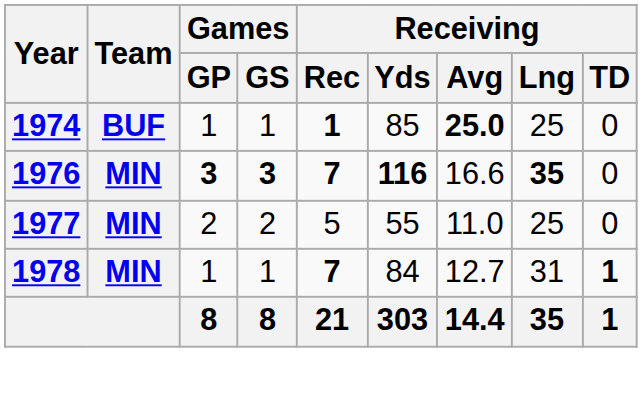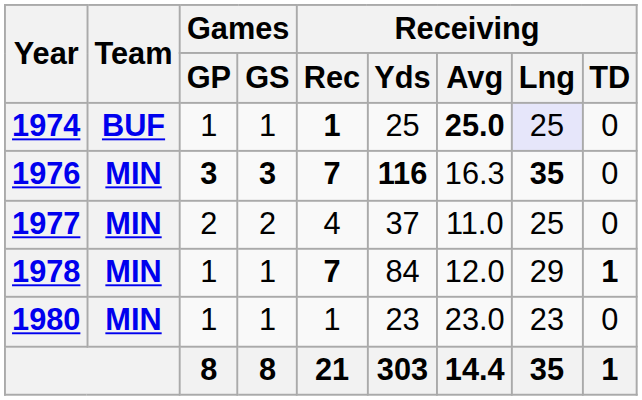 <table class="wikitable" style="text-align:center">
 <tr>
 <th rowspan="2">Year</th>
 <th rowspan="2">Team</th>
 <th colspan="2">Games</th>
 <th colspan="5">Receiving</th>
 </tr>
 <tr>
 <th>GP</th>
 <th>GS</th>
 <th>Rec</th>
 <th>Yds</th>
 <th>Avg</th>
 <th>Lng</th>
 <th>TD</th>
 </tr>
 <tr>
 <th><a href='#'>1974</a></th>
 <th><a href='#'>BUF</a></th>
 <td>1</td>
 <td>1</td>
 <td><strong>1</strong></td>
-<td>85</td>
+<td>25</td>
 <td><strong>25.0</strong></td>
-<td>25</td>
+<td style="background: lavender;">25</td>
 <td>0</td>
 </tr>
 <tr>
 <th><a href='#'>1976</a></th>
 <th><a href='#'>MIN</a></th>
 <td><strong>3</strong></td>
 <td><strong>3</strong></td>
 <td><strong>7</strong></td>
 <td><strong>116</strong></td>
-<td>16.6</td>
+<td>16.3</td>
 <td><strong>35</strong></td>
 <td>0</td>
 </tr>
 <tr>
 <th><a href='#'>1977</a></th>
 <th><a href='#'>MIN</a></th>
 <td>2</td>
 <td>2</td>
-<td>5</td>
-<td>55</td>
+<td>4</td>
+<td>37</td>
 <td>11.0</td>
 <td>25</td>
 <td>0</td>
 </tr>
 <tr>
 <th><a href='#'>1978</a></th>
 <th><a href='#'>MIN</a></th>
 <td>1</td>
 <td>1</td>
 <td><strong>7</strong></td>
 <td>84</td>
-<td>12.7</td>
-<td>31</td>
+<td>12.0</td>
+<td>29</td>
 <td><strong>1</strong></td>
+</tr>
+<tr>
+<th><a href='#'>1980</a></th>
+<th><a href='#'>MIN</a></th>
+<td>1</td>
+<td>1</td>
+<td>1</td>
+<td>23</td>
+<td>23.0</td>
+<td>23</td>
+<td>0</td>
 </tr>
 <tr>
 <th colspan="2"></th>
 <th>8</th>
 <th>8</th>
 <th>21</th>
 <th>303</th>
 <th>14.4</th>
 <th>35</th>
 <th>1</th>
 </tr>
 </table>
